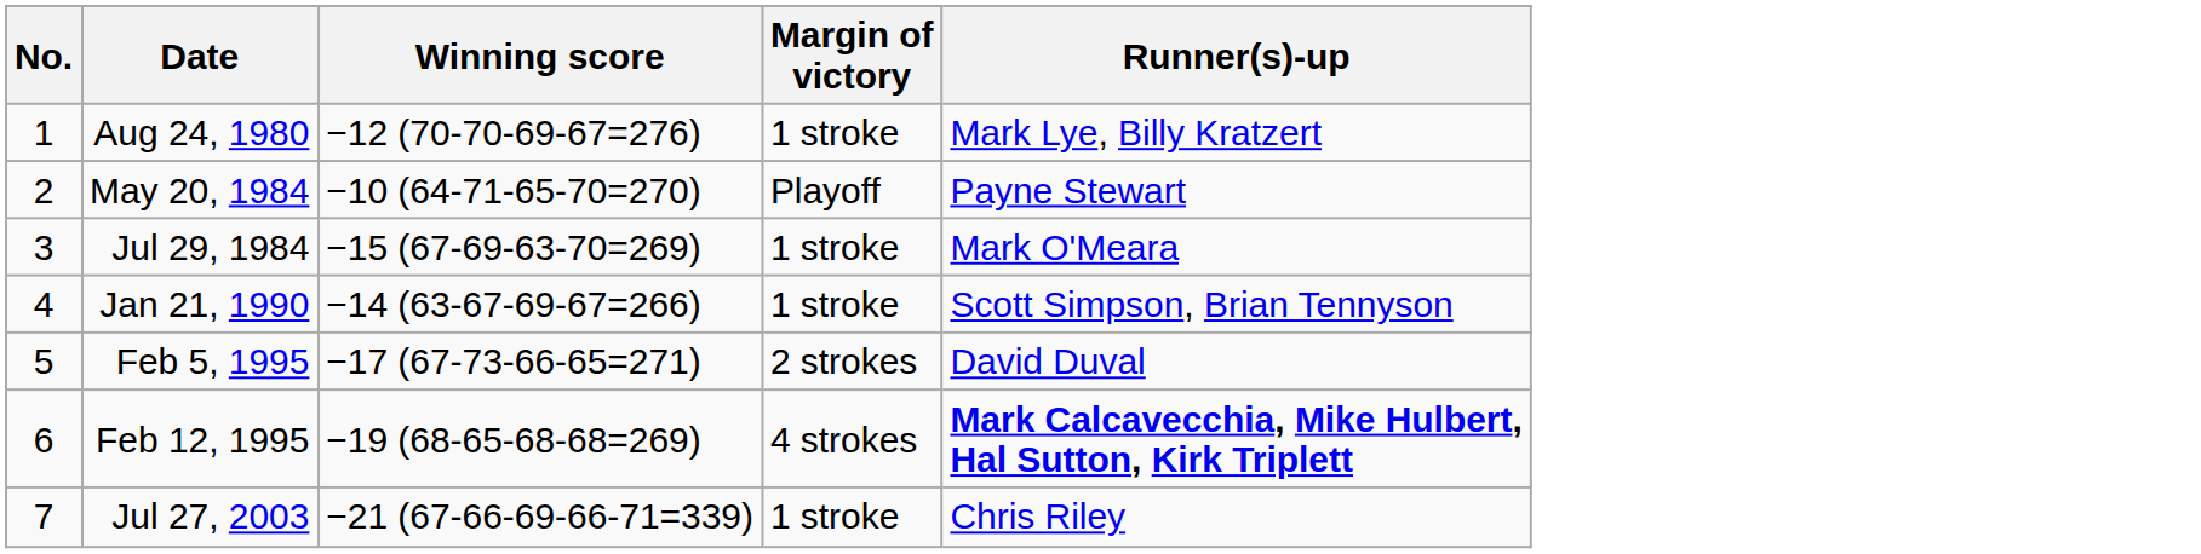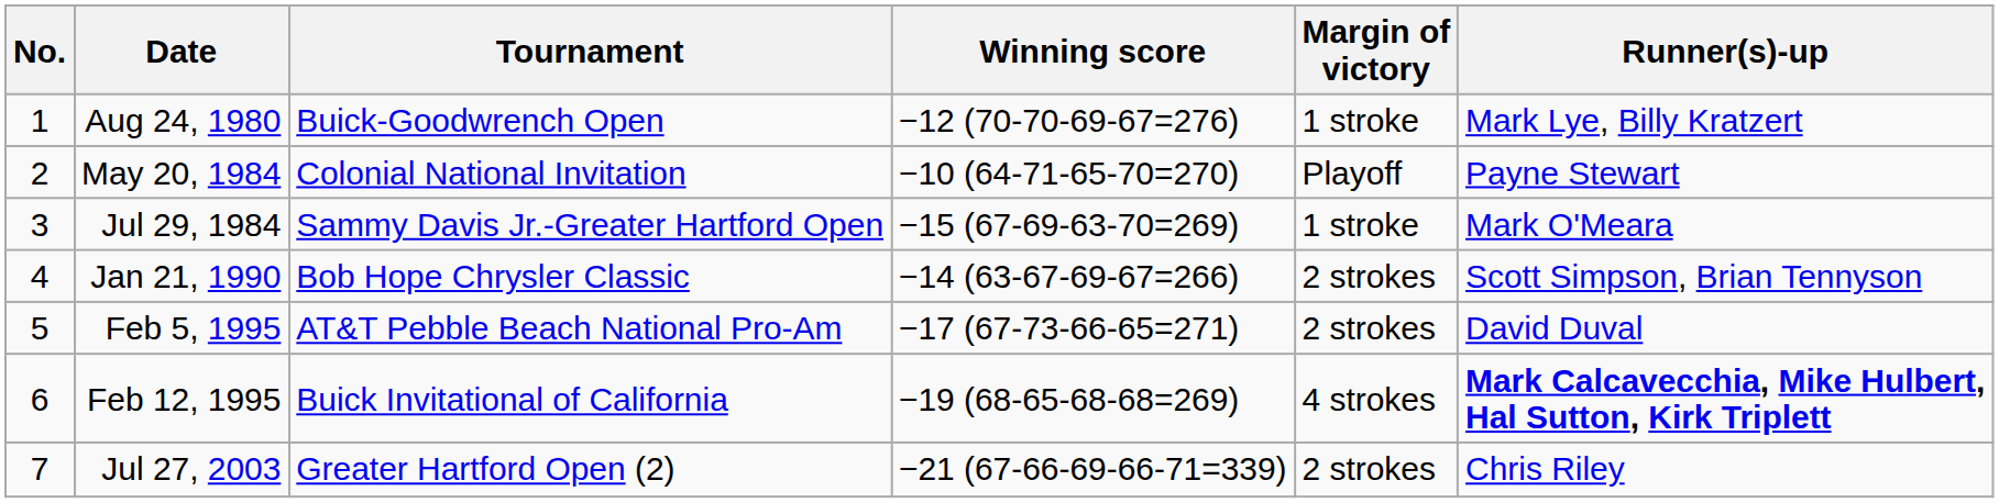 <table class="wikitable" style="font-size:95%;">
 <tr>
 <th>No.</th>
 <th>Date</th>
+<th>Tournament</th>
 <th>Winning score</th>
 <th>Margin of<br>victory</th>
 <th>Runner(s)-up</th>
 </tr>
 <tr>
 <td align=center>1</td>
 <td align=right>Aug 24, <a href='#'>1980</a></td>
+<td><a href='#'>Buick-Goodwrench Open</a></td>
 <td>−12 (70-70-69-67=276)</td>
 <td>1 stroke</td>
 <td> <a href='#'>Mark Lye</a>,  <a href='#'>Billy Kratzert</a></td>
 </tr>
 <tr>
 <td align=center>2</td>
 <td align=right>May 20, <a href='#'>1984</a></td>
+<td><a href='#'>Colonial National Invitation</a></td>
 <td>−10 (64-71-65-70=270)</td>
 <td>Playoff</td>
 <td> <a href='#'>Payne Stewart</a></td>
 </tr>
 <tr>
 <td align=center>3</td>
 <td align=right>Jul 29, 1984</td>
+<td><a href='#'>Sammy Davis Jr.-Greater Hartford Open</a></td>
 <td>−15 (67-69-63-70=269)</td>
 <td>1 stroke</td>
 <td> <a href='#'>Mark O'Meara</a></td>
 </tr>
 <tr>
 <td align=center>4</td>
 <td align=right>Jan 21, <a href='#'>1990</a></td>
+<td><a href='#'>Bob Hope Chrysler Classic</a></td>
 <td>−14 (63-67-69-67=266)</td>
-<td>1 stroke</td>
+<td>2 strokes</td>
 <td> <a href='#'>Scott Simpson</a>,  <a href='#'>Brian Tennyson</a></td>
 </tr>
 <tr>
 <td align=center>5</td>
 <td align=right>Feb 5, <a href='#'>1995</a></td>
+<td><a href='#'>AT&T Pebble Beach National Pro-Am</a></td>
 <td>−17 (67-73-66-65=271)</td>
 <td>2 strokes</td>
 <td> <a href='#'>David Duval</a></td>
 </tr>
 <tr>
 <td align=center>6</td>
 <td align=right>Feb 12, 1995</td>
+<td><a href='#'>Buick Invitational of California</a></td>
 <td>−19 (68-65-68-68=269)</td>
 <td>4 strokes</td>
 <td><strong> <a href='#'>Mark Calcavecchia</a>,  <a href='#'>Mike Hulbert</a>,<br> <a href='#'>Hal Sutton</a>,  <a href='#'>Kirk Triplett</a></strong></td>
 </tr>
 <tr>
 <td align=center>7</td>
 <td align=right>Jul 27, <a href='#'>2003</a></td>
+<td><a href='#'>Greater Hartford Open</a> (2)</td>
 <td>−21 (67-66-69-66-71=339)</td>
-<td>1 stroke</td>
+<td>2 strokes</td>
 <td> <a href='#'>Chris Riley</a></td>
 </tr>
 </table>
